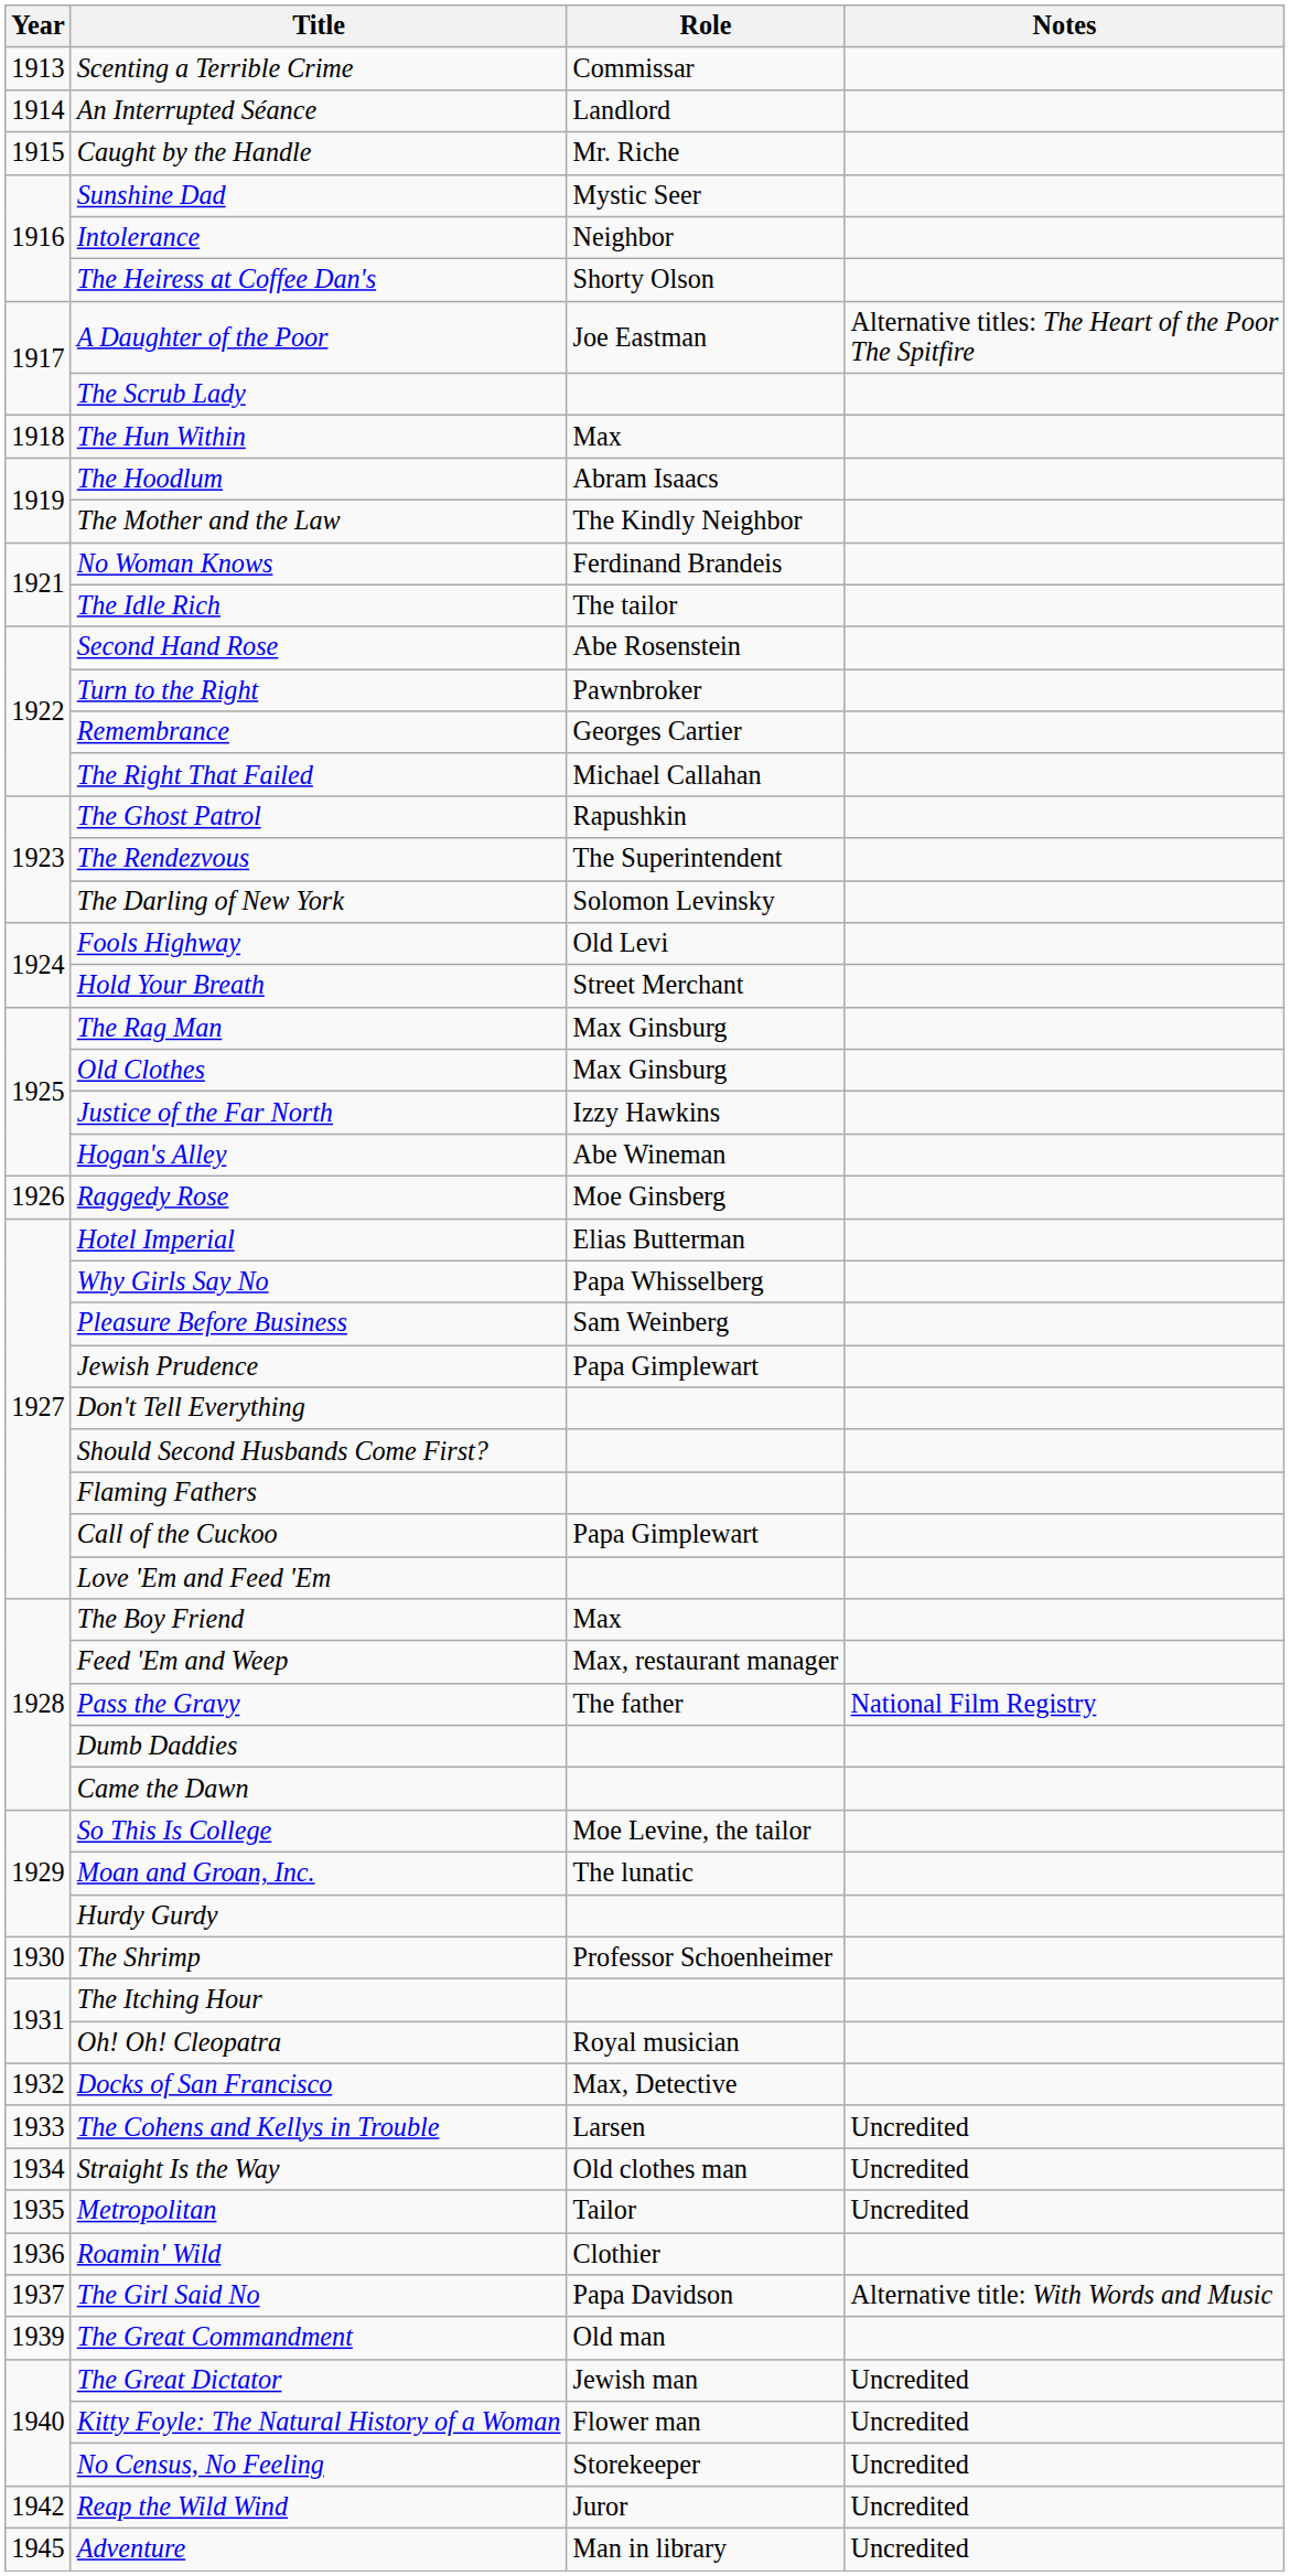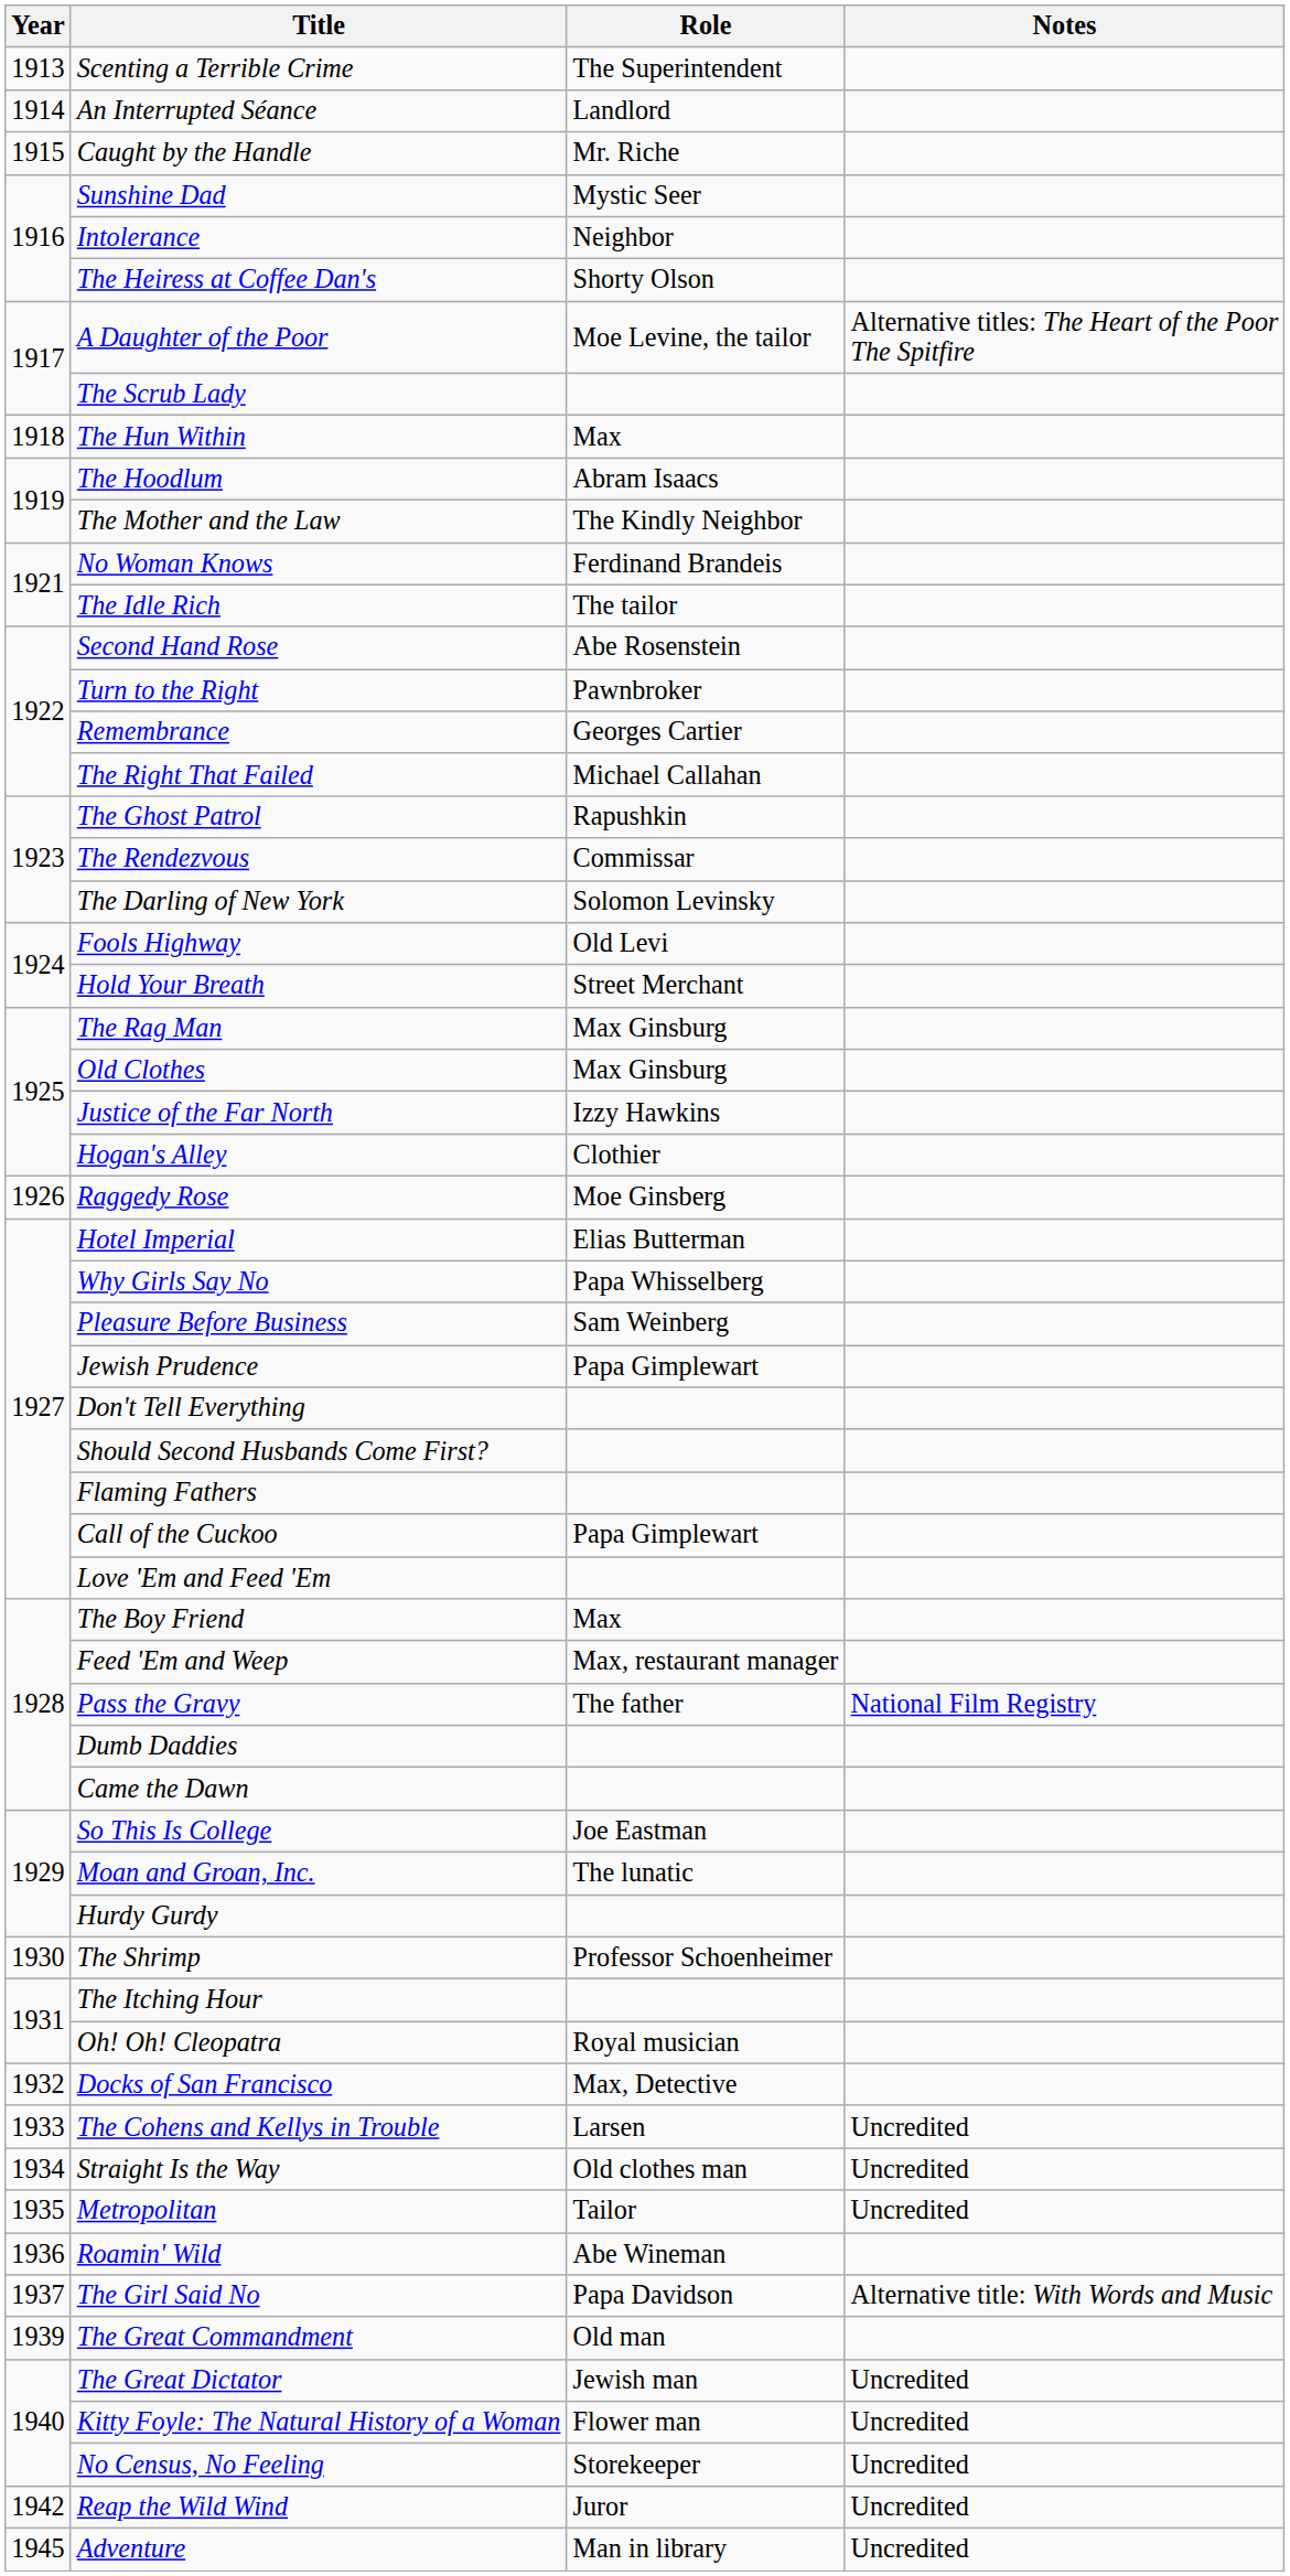 <table class="wikitable sortable">
 <tr>
 <th>Year</th>
 <th>Title</th>
 <th>Role</th>
 <th>Notes</th>
 </tr>
 <tr>
 <td>1913</td>
 <td><em>Scenting a Terrible Crime </em></td>
-<td>Commissar</td>
+<td>The Superintendent</td>
 <td></td>
 </tr>
 <tr>
 <td>1914</td>
 <td><em>An Interrupted Séance</em></td>
 <td>Landlord</td>
 <td></td>
 </tr>
 <tr>
 <td>1915</td>
 <td><em>Caught by the Handle</em></td>
 <td>Mr. Riche</td>
 <td></td>
 </tr>
 <tr>
 <td rowspan="3">1916</td>
 <td><em><a href='#'>Sunshine Dad</a></em></td>
 <td>Mystic Seer</td>
 <td></td>
 </tr>
 <tr>
 <td><em><a href='#'>Intolerance</a></em></td>
 <td>Neighbor</td>
 <td></td>
 </tr>
 <tr>
 <td><em><a href='#'>The Heiress at Coffee Dan's</a></em></td>
 <td>Shorty Olson</td>
 <td></td>
 </tr>
 <tr>
 <td rowspan="2">1917</td>
 <td><em><a href='#'>A Daughter of the Poor</a></em></td>
-<td>Joe Eastman</td>
+<td>Moe Levine, the tailor</td>
 <td>Alternative titles: <em>The Heart of the Poor</em><br><em>The Spitfire </em></td>
 </tr>
 <tr>
 <td><em><a href='#'>The Scrub Lady</a></em></td>
 <td></td>
 <td></td>
 </tr>
 <tr>
 <td>1918</td>
 <td><em><a href='#'>The Hun Within</a></em></td>
 <td>Max</td>
 <td></td>
 </tr>
 <tr>
 <td rowspan="2">1919</td>
 <td><a href='#'><em>The Hoodlum</em></a></td>
 <td>Abram Isaacs</td>
 <td></td>
 </tr>
 <tr>
 <td><em>The Mother and the Law</em></td>
 <td>The Kindly Neighbor</td>
 <td></td>
 </tr>
 <tr>
 <td rowspan="2">1921</td>
 <td><em><a href='#'>No Woman Knows</a></em></td>
 <td>Ferdinand Brandeis</td>
 <td></td>
 </tr>
 <tr>
 <td><em><a href='#'>The Idle Rich</a></em></td>
 <td>The tailor</td>
 <td></td>
 </tr>
 <tr>
 <td rowspan="4">1922</td>
 <td><em><a href='#'>Second Hand Rose</a></em></td>
 <td>Abe Rosenstein</td>
 <td></td>
 </tr>
 <tr>
 <td><em><a href='#'>Turn to the Right</a></em></td>
 <td>Pawnbroker</td>
 <td></td>
 </tr>
 <tr>
 <td><em><a href='#'>Remembrance</a></em></td>
 <td>Georges Cartier</td>
 <td></td>
 </tr>
 <tr>
 <td><em><a href='#'>The Right That Failed</a></em></td>
 <td>Michael Callahan</td>
 <td></td>
 </tr>
 <tr>
 <td rowspan="3">1923</td>
 <td><em><a href='#'>The Ghost Patrol</a></em></td>
 <td>Rapushkin</td>
 <td></td>
 </tr>
 <tr>
 <td><em><a href='#'>The Rendezvous</a></em></td>
-<td>The Superintendent</td>
+<td>Commissar</td>
 <td></td>
 </tr>
 <tr>
 <td><em>The Darling of New York</em></td>
 <td>Solomon Levinsky</td>
 <td></td>
 </tr>
 <tr>
 <td rowspan="2">1924</td>
 <td><em><a href='#'>Fools Highway</a></em></td>
 <td>Old Levi</td>
 <td></td>
 </tr>
 <tr>
 <td><em><a href='#'>Hold Your Breath</a></em></td>
 <td>Street Merchant</td>
 <td></td>
 </tr>
 <tr>
 <td rowspan="4">1925</td>
 <td><em><a href='#'>The Rag Man</a></em></td>
 <td>Max Ginsburg</td>
 <td></td>
 </tr>
 <tr>
 <td><em><a href='#'>Old Clothes</a></em></td>
 <td>Max Ginsburg</td>
 <td></td>
 </tr>
 <tr>
 <td><em><a href='#'>Justice of the Far North</a></em></td>
 <td>Izzy Hawkins</td>
 <td></td>
 </tr>
 <tr>
 <td><em><a href='#'>Hogan's Alley</a></em></td>
-<td>Abe Wineman</td>
+<td>Clothier</td>
 <td></td>
 </tr>
 <tr>
 <td>1926</td>
 <td><em><a href='#'>Raggedy Rose</a></em></td>
 <td>Moe Ginsberg</td>
 <td></td>
 </tr>
 <tr>
 <td rowspan="9">1927</td>
 <td><em><a href='#'>Hotel Imperial</a></em></td>
 <td>Elias Butterman</td>
 <td></td>
 </tr>
 <tr>
 <td><em><a href='#'>Why Girls Say No</a></em></td>
 <td>Papa Whisselberg</td>
 <td></td>
 </tr>
 <tr>
 <td><em><a href='#'>Pleasure Before Business</a></em></td>
 <td>Sam Weinberg</td>
 <td></td>
 </tr>
 <tr>
 <td><em>Jewish Prudence</em></td>
 <td>Papa Gimplewart</td>
 <td></td>
 </tr>
 <tr>
 <td><em>Don't Tell Everything</em></td>
 <td></td>
 <td></td>
 </tr>
 <tr>
 <td><em>Should Second Husbands Come First?</em></td>
 <td></td>
 <td></td>
 </tr>
 <tr>
 <td><em>Flaming Fathers</em></td>
 <td></td>
 <td></td>
 </tr>
 <tr>
 <td><em>Call of the Cuckoo</em></td>
 <td>Papa Gimplewart</td>
 <td></td>
 </tr>
 <tr>
 <td><em>Love 'Em and Feed 'Em</em></td>
 <td></td>
 <td></td>
 </tr>
 <tr>
 <td rowspan="5">1928</td>
 <td><em>The Boy Friend</em></td>
 <td>Max</td>
 <td></td>
 </tr>
 <tr>
 <td><em>Feed 'Em and Weep</em></td>
 <td>Max, restaurant manager</td>
 <td></td>
 </tr>
 <tr>
 <td><em><a href='#'>Pass the Gravy</a></em></td>
 <td>The father</td>
 <td><a href='#'>National Film Registry</a></td>
 </tr>
 <tr>
 <td><em>Dumb Daddies</em></td>
 <td></td>
 <td></td>
 </tr>
 <tr>
 <td><em>Came the Dawn</em></td>
 <td></td>
 <td></td>
 </tr>
 <tr>
 <td rowspan="3">1929</td>
 <td><em><a href='#'>So This Is College</a></em></td>
-<td>Moe Levine, the tailor</td>
+<td>Joe Eastman</td>
 <td></td>
 </tr>
 <tr>
 <td><em><a href='#'>Moan and Groan, Inc.</a></em></td>
 <td>The lunatic</td>
 <td></td>
 </tr>
 <tr>
 <td><em>Hurdy Gurdy</em></td>
 <td></td>
 <td></td>
 </tr>
 <tr>
 <td>1930</td>
 <td><em>The Shrimp</em></td>
 <td>Professor Schoenheimer</td>
 <td></td>
 </tr>
 <tr>
 <td rowspan="2">1931</td>
 <td><em>The Itching Hour</em></td>
 <td></td>
 <td></td>
 </tr>
 <tr>
 <td><em>Oh! Oh! Cleopatra</em></td>
 <td>Royal musician</td>
 <td></td>
 </tr>
 <tr>
 <td>1932</td>
 <td><em><a href='#'>Docks of San Francisco</a></em></td>
 <td>Max, Detective</td>
 <td></td>
 </tr>
 <tr>
 <td>1933</td>
 <td><em><a href='#'>The Cohens and Kellys in Trouble</a></em></td>
 <td>Larsen</td>
 <td>Uncredited</td>
 </tr>
 <tr>
 <td>1934</td>
 <td><em>Straight Is the Way</em></td>
 <td>Old clothes man</td>
 <td>Uncredited</td>
 </tr>
 <tr>
 <td>1935</td>
 <td><em><a href='#'>Metropolitan</a></em></td>
 <td>Tailor</td>
 <td>Uncredited</td>
 </tr>
 <tr>
 <td>1936</td>
 <td><em><a href='#'>Roamin' Wild</a></em></td>
-<td>Clothier</td>
+<td>Abe Wineman</td>
 <td></td>
 </tr>
 <tr>
 <td>1937</td>
 <td><em><a href='#'>The Girl Said No</a></em></td>
 <td>Papa Davidson</td>
 <td>Alternative title: <em>With Words and Music</em></td>
 </tr>
 <tr>
 <td>1939</td>
 <td><em><a href='#'>The Great Commandment</a></em></td>
 <td>Old man</td>
 <td></td>
 </tr>
 <tr>
 <td rowspan="3">1940</td>
 <td><em><a href='#'>The Great Dictator</a></em></td>
 <td>Jewish man</td>
 <td>Uncredited</td>
 </tr>
 <tr>
 <td><em><a href='#'>Kitty Foyle: The Natural History of a Woman</a></em></td>
 <td>Flower man</td>
 <td>Uncredited</td>
 </tr>
 <tr>
 <td><em><a href='#'>No Census, No Feeling</a></em></td>
 <td>Storekeeper</td>
 <td>Uncredited</td>
 </tr>
 <tr>
 <td>1942</td>
 <td><em><a href='#'>Reap the Wild Wind</a></em></td>
 <td>Juror</td>
 <td>Uncredited</td>
 </tr>
 <tr>
 <td>1945</td>
 <td><em><a href='#'>Adventure</a></em></td>
 <td>Man in library</td>
 <td>Uncredited</td>
 </tr>
 </table>
